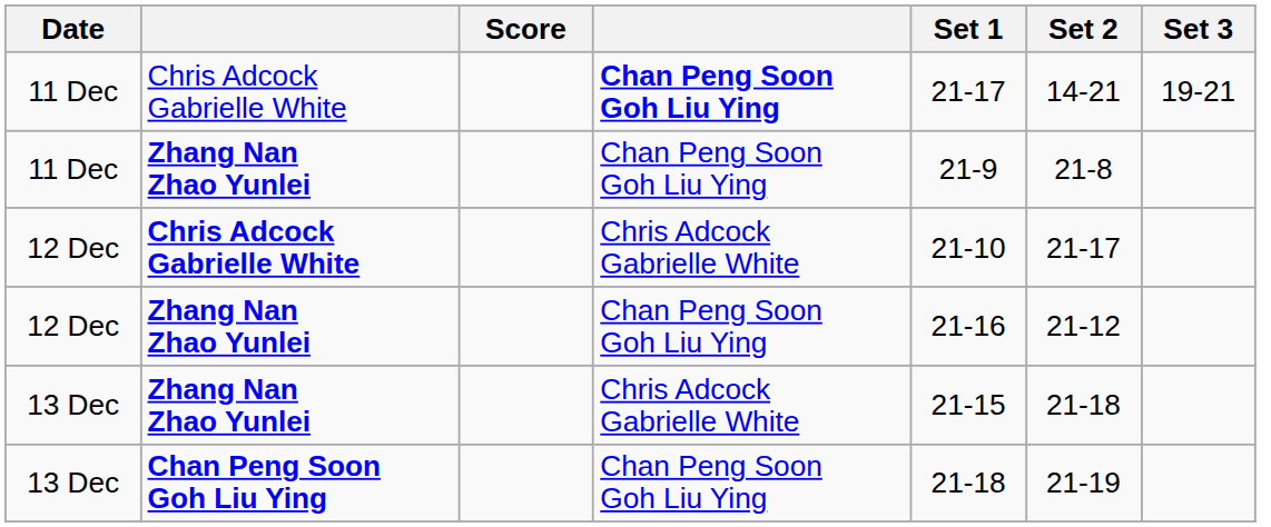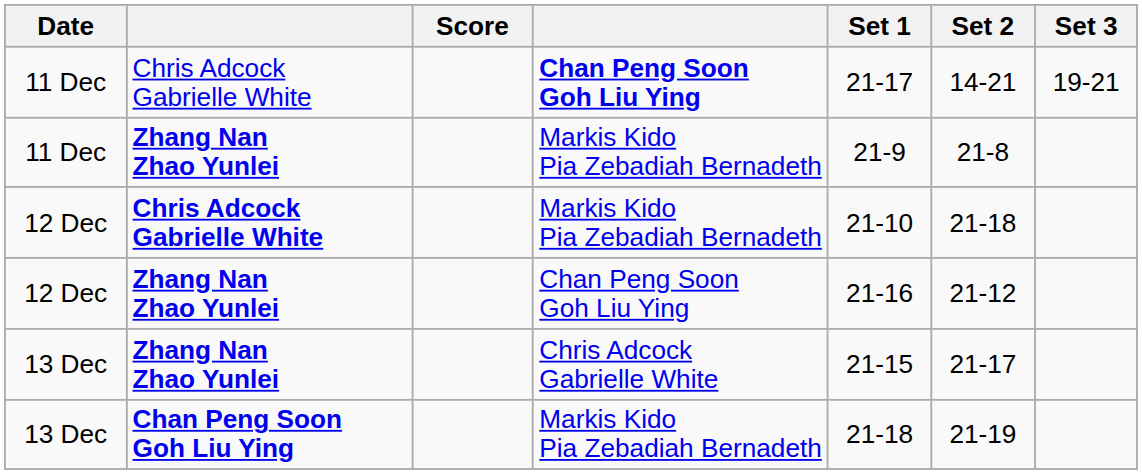 <table class="wikitable" style="text-align: center; font-size:90% ">
 <tr>
 <th width="60">Date</th>
 <th align="right" width="150"></th>
 <th width="60">Score</th>
 <th align="left" width="150"></th>
 <th width="50">Set 1</th>
 <th width="50">Set 2</th>
 <th width="50">Set 3</th>
 </tr>
 <tr>
 <td>11 Dec</td>
 <td align=left> <a href='#'>Chris Adcock</a><br> <a href='#'>Gabrielle White</a></td>
 <td align=center></td>
 <td align=left><strong> <a href='#'>Chan Peng Soon</a><br> <a href='#'>Goh Liu Ying</a></strong></td>
 <td>21-17</td>
 <td>14-21</td>
 <td>19-21</td>
 </tr>
 <tr>
 <td>11 Dec</td>
 <td align=left><strong> <a href='#'>Zhang Nan</a><br> <a href='#'>Zhao Yunlei</a></strong></td>
 <td align=center></td>
-<td align=left> <a href='#'>Chan Peng Soon</a><br> <a href='#'>Goh Liu Ying</a></td>
+<td align=left nowrap> <a href='#'>Markis Kido</a><br> <a href='#'>Pia Zebadiah Bernadeth</a></td>
 <td>21-9</td>
 <td>21-8</td>
 <td></td>
 </tr>
 <tr>
 <td>12 Dec</td>
 <td align=left><strong> <a href='#'>Chris Adcock</a><br> <a href='#'>Gabrielle White</a></strong></td>
 <td align=center></td>
-<td align=left> <a href='#'>Chris Adcock</a><br> <a href='#'>Gabrielle White</a></td>
+<td align=left nowrap> <a href='#'>Markis Kido</a><br> <a href='#'>Pia Zebadiah Bernadeth</a></td>
 <td>21-10</td>
-<td>21-17</td>
+<td>21-18</td>
 <td></td>
 </tr>
 <tr>
 <td>12 Dec</td>
 <td align=left><strong> <a href='#'>Zhang Nan</a><br> <a href='#'>Zhao Yunlei</a></strong></td>
 <td align=center></td>
 <td align=left> <a href='#'>Chan Peng Soon</a><br> <a href='#'>Goh Liu Ying</a></td>
 <td>21-16</td>
 <td>21-12</td>
 <td></td>
 </tr>
 <tr>
 <td>13 Dec</td>
 <td align=left><strong> <a href='#'>Zhang Nan</a><br> <a href='#'>Zhao Yunlei</a></strong></td>
 <td align=center></td>
 <td align=left> <a href='#'>Chris Adcock</a><br> <a href='#'>Gabrielle White</a></td>
 <td>21-15</td>
-<td>21-18</td>
+<td>21-17</td>
 <td></td>
 </tr>
 <tr>
 <td>13 Dec</td>
 <td align=left><strong> <a href='#'>Chan Peng Soon</a><br> <a href='#'>Goh Liu Ying</a></strong></td>
 <td align=center></td>
-<td align=left> <a href='#'>Chan Peng Soon</a><br> <a href='#'>Goh Liu Ying</a></td>
+<td align=left nowrap> <a href='#'>Markis Kido</a><br> <a href='#'>Pia Zebadiah Bernadeth</a></td>
 <td>21-18</td>
 <td>21-19</td>
 <td></td>
 </tr>
 </table>
